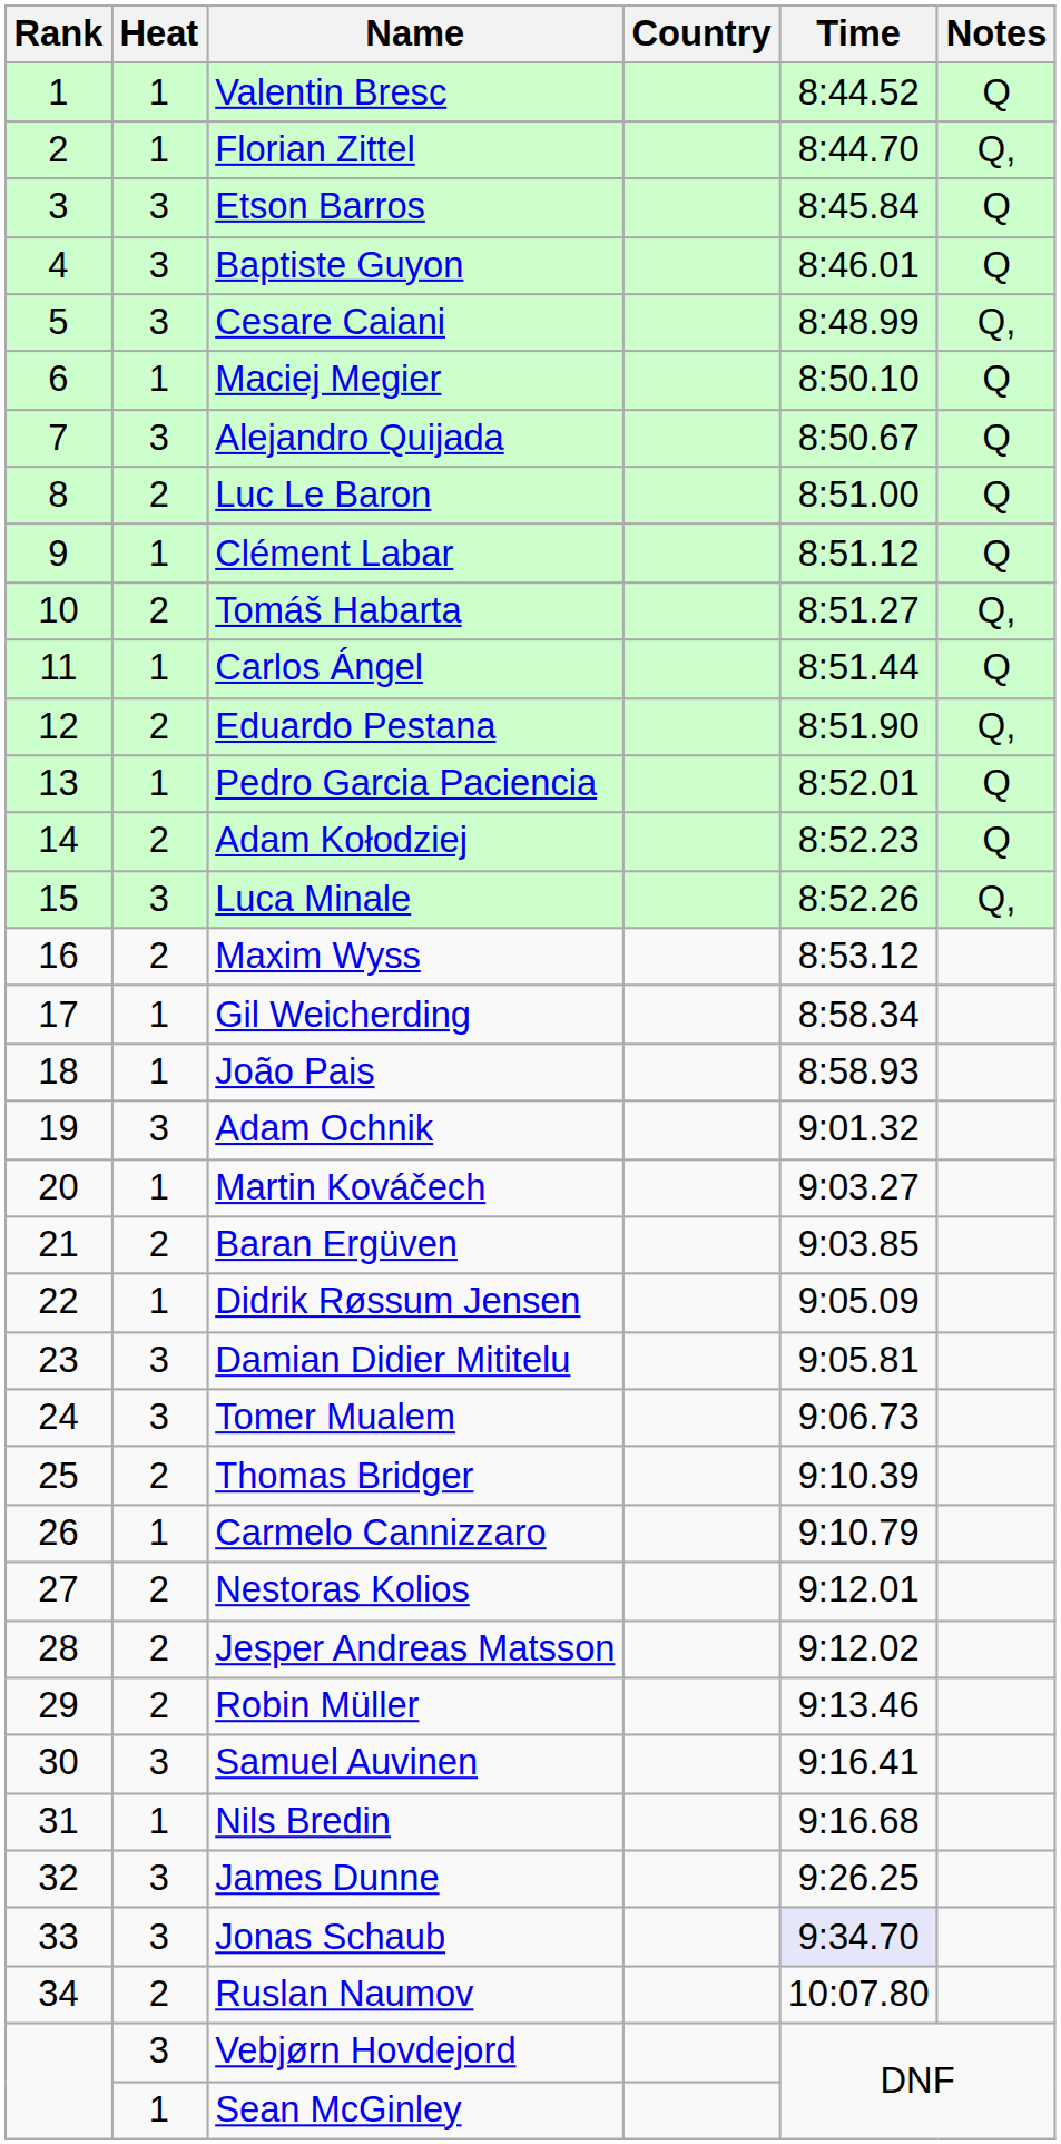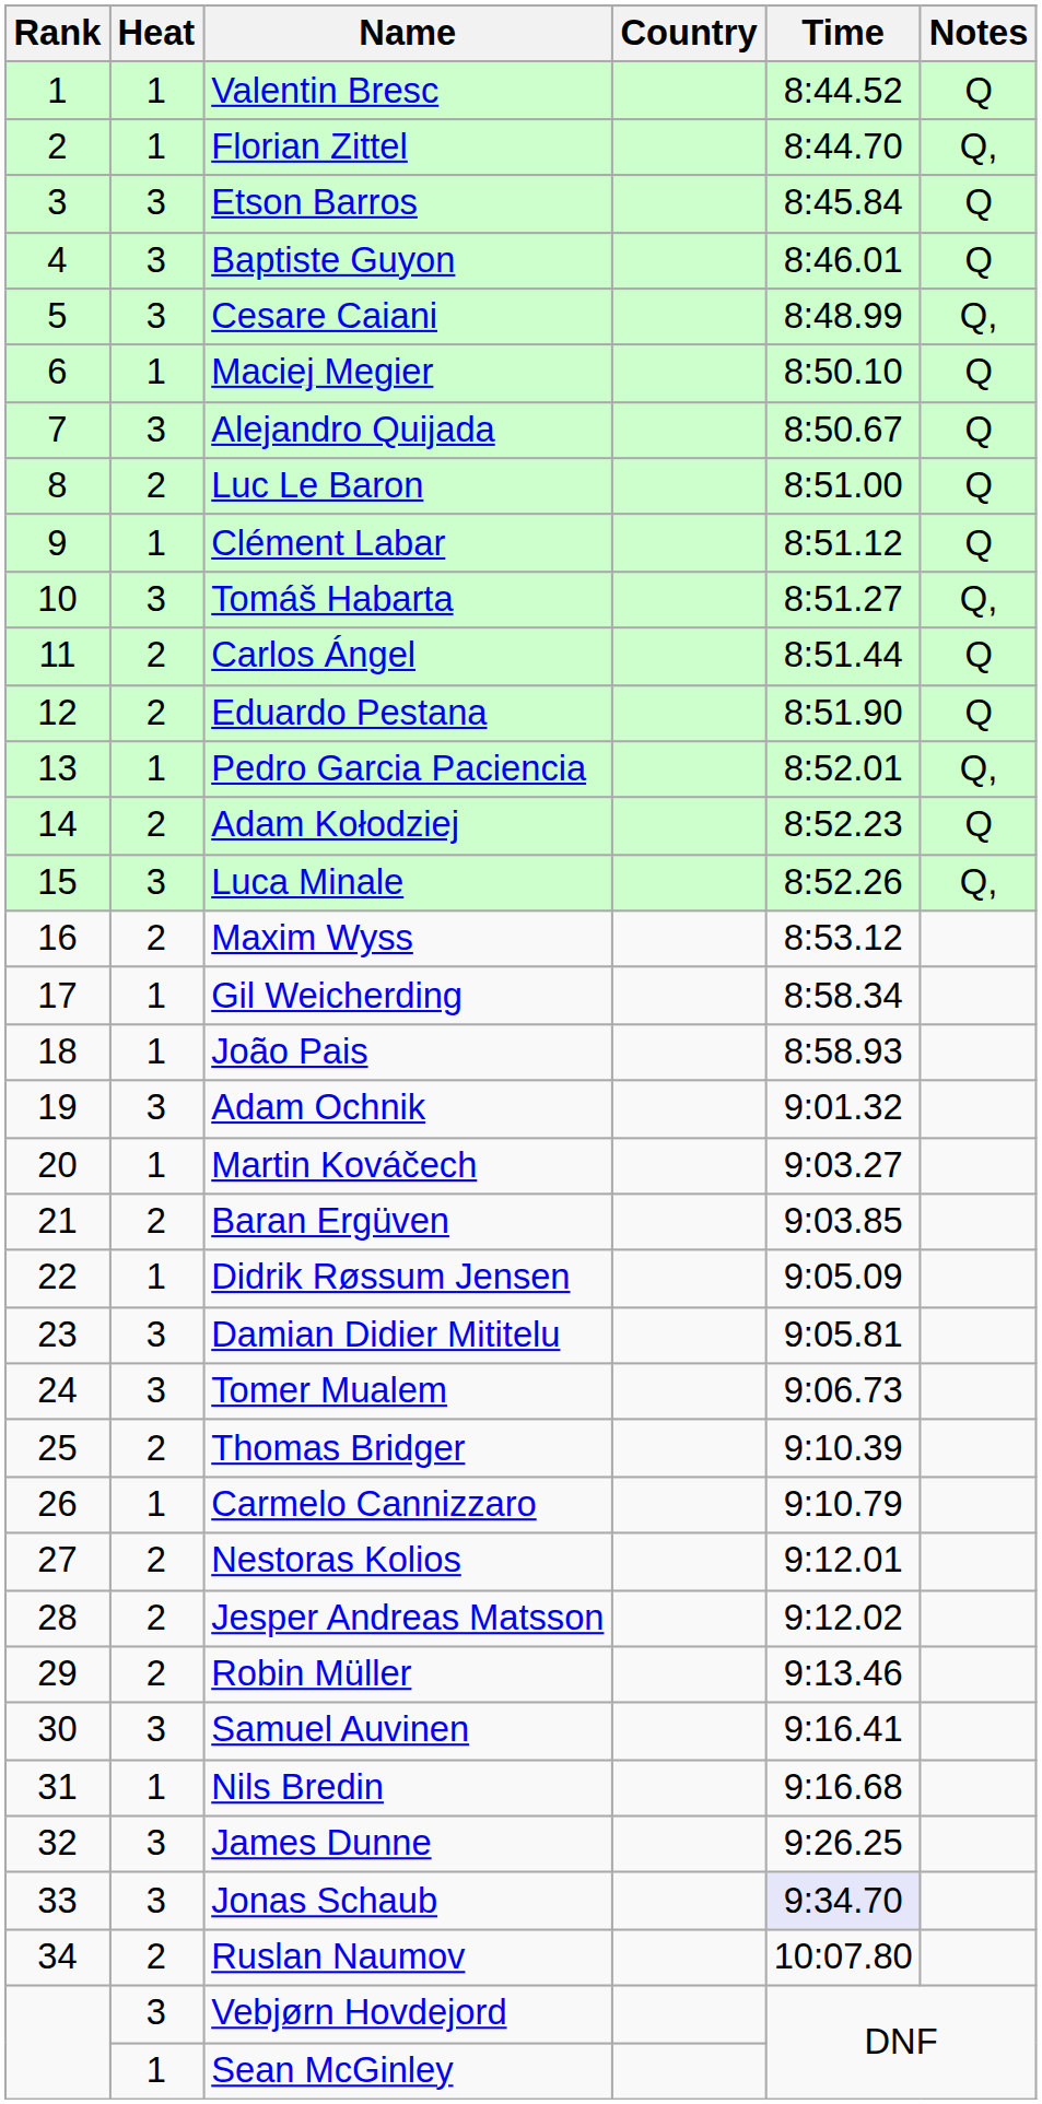 <table class="wikitable sortable" style="text-align:center">
 <tr>
 <th>Rank</th>
 <th>Heat</th>
 <th>Name</th>
 <th>Country</th>
 <th>Time</th>
 <th>Notes</th>
 </tr>
 <tr bgcolor=ccffcc>
 <td>1</td>
 <td>1</td>
 <td align=left><a href='#'>Valentin Bresc</a></td>
 <td align=left></td>
 <td>8:44.52</td>
 <td>Q</td>
 </tr>
 <tr bgcolor=ccffcc>
 <td>2</td>
 <td>1</td>
 <td align=left><a href='#'>Florian Zittel</a></td>
 <td align=left></td>
 <td>8:44.70</td>
 <td>Q, </td>
 </tr>
 <tr bgcolor=ccffcc>
 <td>3</td>
 <td>3</td>
 <td align=left><a href='#'>Etson Barros</a></td>
 <td align=left></td>
 <td>8:45.84</td>
 <td>Q</td>
 </tr>
 <tr bgcolor=ccffcc>
 <td>4</td>
 <td>3</td>
 <td align=left><a href='#'>Baptiste Guyon</a></td>
 <td align=left></td>
 <td>8:46.01</td>
 <td>Q</td>
 </tr>
 <tr bgcolor=ccffcc>
 <td>5</td>
 <td>3</td>
 <td align=left><a href='#'>Cesare Caiani</a></td>
 <td align=left></td>
 <td>8:48.99</td>
 <td>Q, </td>
 </tr>
 <tr bgcolor=ccffcc>
 <td>6</td>
 <td>1</td>
 <td align=left><a href='#'>Maciej Megier</a></td>
 <td align=left></td>
 <td>8:50.10</td>
 <td>Q</td>
 </tr>
 <tr bgcolor=ccffcc>
 <td>7</td>
 <td>3</td>
 <td align=left><a href='#'>Alejandro Quijada</a></td>
 <td align=left></td>
 <td>8:50.67</td>
 <td>Q</td>
 </tr>
 <tr bgcolor=ccffcc>
 <td>8</td>
 <td>2</td>
 <td align=left><a href='#'>Luc Le Baron</a></td>
 <td align=left></td>
 <td>8:51.00</td>
 <td>Q</td>
 </tr>
 <tr bgcolor=ccffcc>
 <td>9</td>
 <td>1</td>
 <td align=left><a href='#'>Clément Labar</a></td>
 <td align=left></td>
 <td>8:51.12</td>
 <td>Q</td>
 </tr>
 <tr bgcolor=ccffcc>
 <td>10</td>
-<td>2</td>
+<td>3</td>
 <td align=left><a href='#'>Tomáš Habarta</a></td>
 <td align=left></td>
 <td>8:51.27</td>
 <td>Q, </td>
 </tr>
 <tr bgcolor=ccffcc>
 <td>11</td>
-<td>1</td>
+<td>2</td>
 <td align=left><a href='#'>Carlos Ángel</a></td>
 <td align=left></td>
 <td>8:51.44</td>
 <td>Q</td>
 </tr>
 <tr bgcolor=ccffcc>
 <td>12</td>
 <td>2</td>
 <td align=left><a href='#'>Eduardo Pestana</a></td>
 <td align=left></td>
 <td>8:51.90</td>
-<td>Q, </td>
+<td>Q</td>
 </tr>
 <tr bgcolor=ccffcc>
 <td>13</td>
 <td>1</td>
 <td align=left><a href='#'>Pedro Garcia Paciencia</a></td>
 <td align=left></td>
 <td>8:52.01</td>
-<td>Q</td>
+<td>Q, </td>
 </tr>
 <tr bgcolor=ccffcc>
 <td>14</td>
 <td>2</td>
 <td align=left><a href='#'>Adam Kołodziej</a></td>
 <td align=left></td>
 <td>8:52.23</td>
 <td>Q</td>
 </tr>
 <tr bgcolor=ccffcc>
 <td>15</td>
 <td>3</td>
 <td align=left><a href='#'>Luca Minale</a></td>
 <td align=left></td>
 <td>8:52.26</td>
 <td>Q, </td>
 </tr>
 <tr>
 <td>16</td>
 <td>2</td>
 <td align=left><a href='#'>Maxim Wyss</a></td>
 <td align=left></td>
 <td>8:53.12</td>
 <td></td>
 </tr>
 <tr>
 <td>17</td>
 <td>1</td>
 <td align=left><a href='#'>Gil Weicherding</a></td>
 <td align=left></td>
 <td>8:58.34</td>
 <td></td>
 </tr>
 <tr>
 <td>18</td>
 <td>1</td>
 <td align=left><a href='#'>João Pais</a></td>
 <td align=left></td>
 <td>8:58.93</td>
 <td></td>
 </tr>
 <tr>
 <td>19</td>
 <td>3</td>
 <td align=left><a href='#'>Adam Ochnik</a></td>
 <td align=left></td>
 <td>9:01.32</td>
 <td></td>
 </tr>
 <tr>
 <td>20</td>
 <td>1</td>
 <td align=left><a href='#'>Martin Kováčech</a></td>
 <td align=left></td>
 <td>9:03.27</td>
 <td></td>
 </tr>
 <tr>
 <td>21</td>
 <td>2</td>
 <td align=left><a href='#'>Baran Ergüven</a></td>
 <td align=left></td>
 <td>9:03.85</td>
 <td></td>
 </tr>
 <tr>
 <td>22</td>
 <td>1</td>
 <td align=left><a href='#'>Didrik Røssum Jensen</a></td>
 <td align=left></td>
 <td>9:05.09</td>
 <td></td>
 </tr>
 <tr>
 <td>23</td>
 <td>3</td>
 <td align=left><a href='#'>Damian Didier Mititelu</a></td>
 <td align=left></td>
 <td>9:05.81</td>
 <td></td>
 </tr>
 <tr>
 <td>24</td>
 <td>3</td>
 <td align=left><a href='#'>Tomer Mualem</a></td>
 <td align=left></td>
 <td>9:06.73</td>
 <td></td>
 </tr>
 <tr>
 <td>25</td>
 <td>2</td>
 <td align=left><a href='#'>Thomas Bridger</a></td>
 <td align=left></td>
 <td>9:10.39</td>
 <td></td>
 </tr>
 <tr>
 <td>26</td>
 <td>1</td>
 <td align=left><a href='#'>Carmelo Cannizzaro</a></td>
 <td align=left></td>
 <td>9:10.79</td>
 <td></td>
 </tr>
 <tr>
 <td>27</td>
 <td>2</td>
 <td align=left><a href='#'>Nestoras Kolios</a></td>
 <td align=left></td>
 <td>9:12.01</td>
 <td></td>
 </tr>
 <tr>
 <td>28</td>
 <td>2</td>
 <td align=left><a href='#'>Jesper Andreas Matsson</a></td>
 <td align=left></td>
 <td>9:12.02</td>
 <td></td>
 </tr>
 <tr>
 <td>29</td>
 <td>2</td>
 <td align=left><a href='#'>Robin Müller</a></td>
 <td align=left></td>
 <td>9:13.46</td>
 <td></td>
 </tr>
 <tr>
 <td>30</td>
 <td>3</td>
 <td align=left><a href='#'>Samuel Auvinen</a></td>
 <td align=left></td>
 <td>9:16.41</td>
 <td></td>
 </tr>
 <tr>
 <td>31</td>
 <td>1</td>
 <td align=left><a href='#'>Nils Bredin</a></td>
 <td align=left></td>
 <td>9:16.68</td>
 <td></td>
 </tr>
 <tr>
 <td>32</td>
 <td>3</td>
 <td align=left><a href='#'>James Dunne</a></td>
 <td align=left></td>
 <td>9:26.25</td>
 <td></td>
 </tr>
 <tr>
 <td>33</td>
 <td>3</td>
 <td align=left><a href='#'>Jonas Schaub</a></td>
 <td align=left></td>
 <td style="background: lavender;">9:34.70</td>
 <td></td>
 </tr>
 <tr>
 <td>34</td>
 <td>2</td>
 <td align=left><a href='#'>Ruslan Naumov</a></td>
 <td align=left></td>
 <td>10:07.80</td>
 <td></td>
 </tr>
 <tr>
 <td rowspan=2></td>
 <td>3</td>
 <td align=left><a href='#'>Vebjørn Hovdejord</a></td>
 <td align=left></td>
 <td rowspan=2 colspan=2>DNF</td>
 </tr>
 <tr>
 <td>1</td>
 <td align=left><a href='#'>Sean McGinley</a></td>
 <td align=left></td>
 </tr>
 </table>
